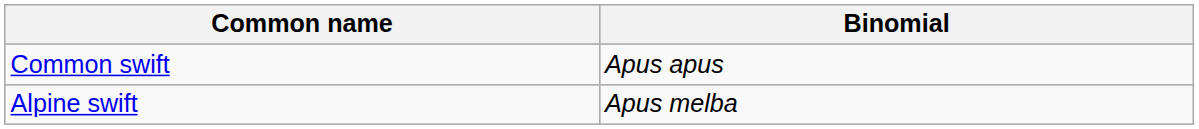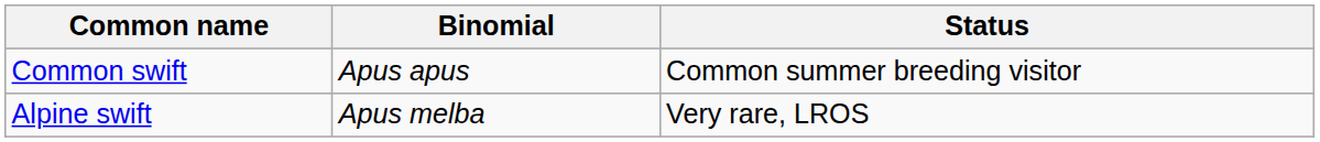 <table width=60% class="wikitable">
 <tr>
 <th width=25%>Common name</th>
 <th width=25%>Binomial</th>
+<th width=50%>Status</th>
 </tr>
 <tr>
 <td><a href='#'>Common swift</a></td>
 <td><em>Apus apus</em></td>
+<td>Common summer breeding visitor</td>
 </tr>
 <tr>
 <td><a href='#'>Alpine swift</a></td>
 <td><em>Apus melba</em></td>
+<td>Very rare, LROS</td>
 </tr>
 </table>
